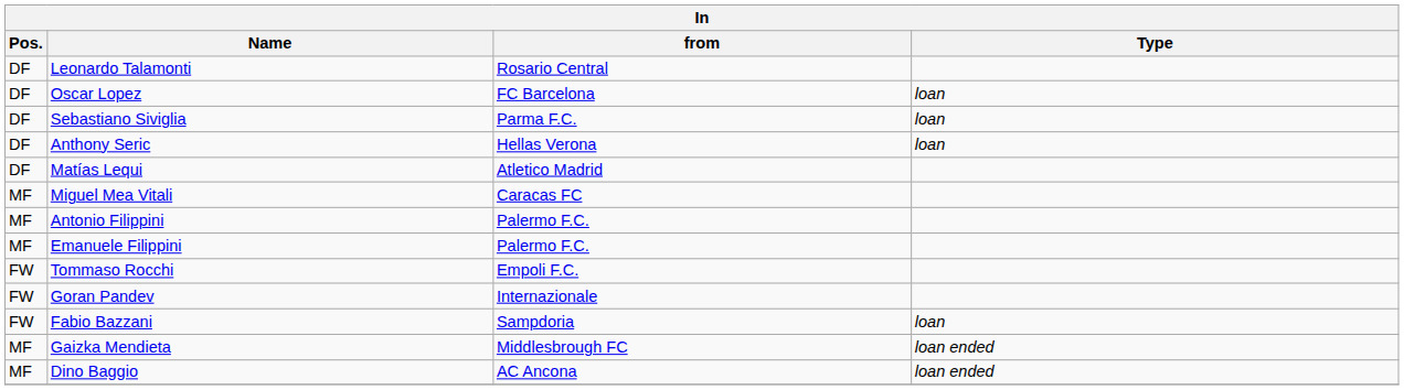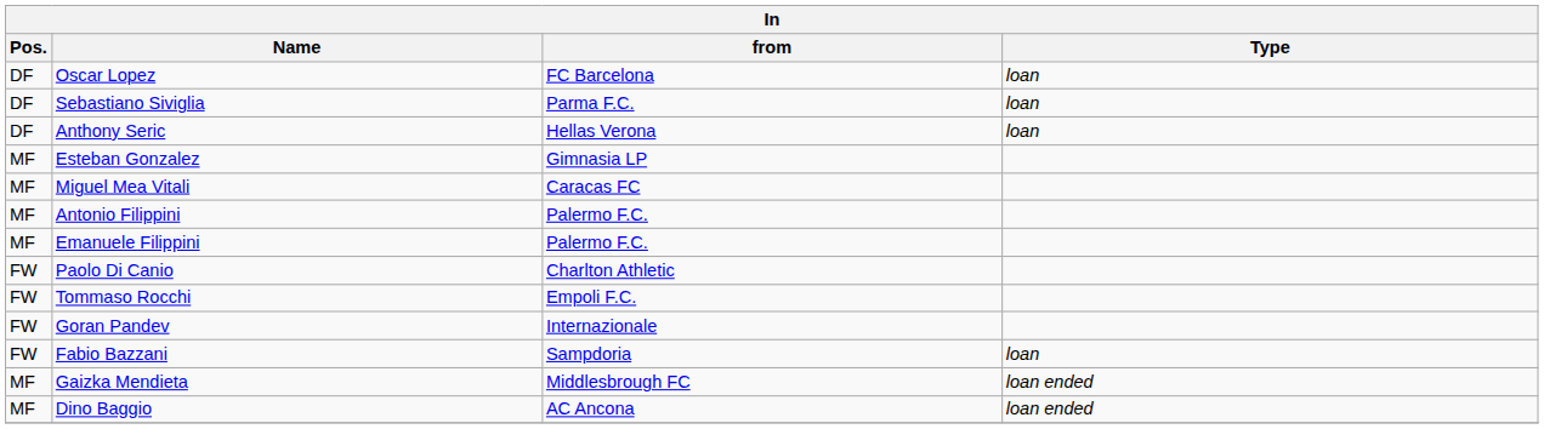 <table class="wikitable" style="font-size:90%;width:99%;">
 <tr>
 <th colspan="4">In</th>
 </tr>
 <tr>
 <th width=3%>Pos.</th>
 <th width=32%>Name</th>
 <th width=30%>from</th>
 <th width=35%>Type</th>
-</tr>
-<tr>
-<td>DF</td>
-<td><a href='#'>Leonardo Talamonti</a></td>
-<td><a href='#'>Rosario Central</a></td>
-<td></td>
 </tr>
 <tr>
 <td>DF</td>
 <td><a href='#'>Oscar Lopez</a></td>
 <td><a href='#'>FC Barcelona</a></td>
 <td><em>loan</em></td>
 </tr>
 <tr>
 <td>DF</td>
 <td><a href='#'>Sebastiano Siviglia</a></td>
 <td><a href='#'>Parma F.C.</a></td>
 <td><em>loan</em></td>
 </tr>
 <tr>
 <td>DF</td>
 <td><a href='#'>Anthony Seric</a></td>
 <td><a href='#'>Hellas Verona</a></td>
 <td><em>loan</em></td>
 </tr>
 <tr>
-<td>DF</td>
-<td><a href='#'>Matías Lequi</a></td>
-<td><a href='#'>Atletico Madrid</a></td>
+<td>MF</td>
+<td><a href='#'>Esteban Gonzalez</a></td>
+<td><a href='#'>Gimnasia LP</a></td>
 <td></td>
 </tr>
 <tr>
 <td>MF</td>
 <td><a href='#'>Miguel Mea Vitali</a></td>
 <td><a href='#'>Caracas FC</a></td>
 <td></td>
 </tr>
 <tr>
 <td>MF</td>
 <td><a href='#'>Antonio Filippini</a></td>
 <td><a href='#'>Palermo F.C.</a></td>
 <td></td>
 </tr>
 <tr>
 <td>MF</td>
 <td><a href='#'>Emanuele Filippini</a></td>
 <td><a href='#'>Palermo F.C.</a></td>
+<td></td>
+</tr>
+<tr>
+<td>FW</td>
+<td><a href='#'>Paolo Di Canio</a></td>
+<td><a href='#'>Charlton Athletic</a></td>
 <td></td>
 </tr>
 <tr>
 <td>FW</td>
 <td><a href='#'>Tommaso Rocchi</a></td>
 <td><a href='#'>Empoli F.C.</a></td>
 <td></td>
 </tr>
 <tr>
 <td>FW</td>
 <td><a href='#'>Goran Pandev</a></td>
 <td><a href='#'>Internazionale</a></td>
 <td></td>
 </tr>
 <tr>
 <td>FW</td>
 <td><a href='#'>Fabio Bazzani</a></td>
 <td><a href='#'>Sampdoria</a></td>
 <td><em>loan</em></td>
 </tr>
 <tr>
 <td>MF</td>
 <td><a href='#'>Gaizka Mendieta</a></td>
 <td><a href='#'>Middlesbrough FC</a></td>
 <td><em>loan ended</em></td>
 </tr>
 <tr>
 <td>MF</td>
 <td><a href='#'>Dino Baggio</a></td>
 <td><a href='#'>AC Ancona</a></td>
 <td><em>loan ended</em></td>
 </tr>
 <tr>
 </tr>
 </table>
